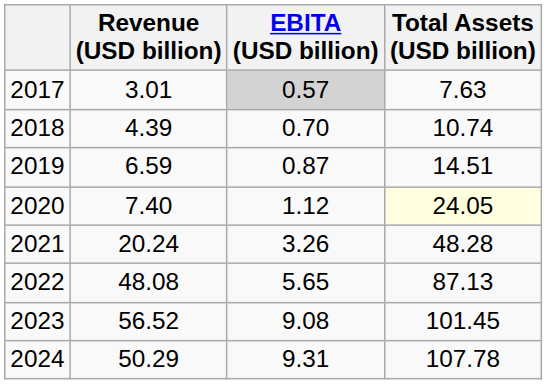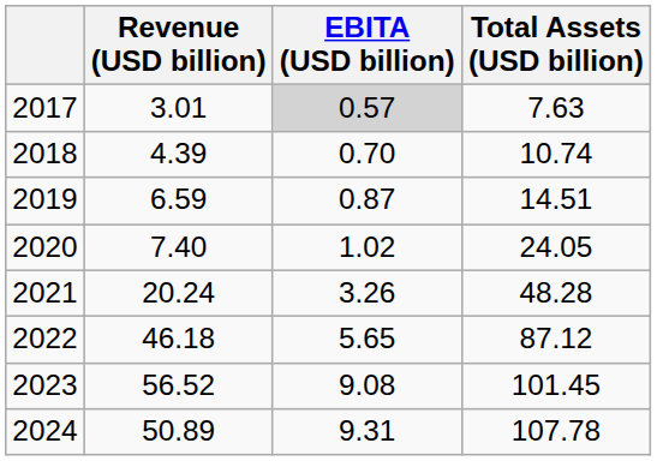 <table class="wikitable" style="text-align:center">
 <tr>
 <th></th>
 <th>Revenue<br>(USD billion)</th>
 <th><a href='#'>EBITA</a><br>(USD billion)</th>
 <th>Total Assets<br>(USD billion)</th>
 </tr>
 <tr>
 <td>2017</td>
 <td>3.01</td>
 <td style="background: lightgrey;">0.57</td>
 <td>7.63</td>
 </tr>
 <tr>
 <td>2018</td>
 <td>4.39</td>
 <td>0.70</td>
 <td>10.74</td>
 </tr>
 <tr>
 <td>2019</td>
 <td>6.59</td>
 <td>0.87</td>
 <td>14.51</td>
 </tr>
 <tr>
 <td>2020</td>
 <td>7.40</td>
-<td>1.12</td>
-<td style="background: lightyellow;">24.05</td>
+<td>1.02</td>
+<td>24.05</td>
 </tr>
 <tr>
 <td>2021</td>
 <td>20.24</td>
 <td>3.26</td>
 <td>48.28</td>
 </tr>
 <tr>
 <td>2022</td>
-<td>48.08</td>
+<td>46.18</td>
 <td>5.65</td>
-<td>87.13</td>
+<td>87.12</td>
 </tr>
 <tr>
 <td>2023</td>
 <td>56.52</td>
 <td>9.08</td>
 <td>101.45</td>
 </tr>
 <tr>
 <td>2024</td>
-<td>50.29</td>
+<td>50.89</td>
 <td>9.31</td>
 <td>107.78</td>
 </tr>
 </table>
